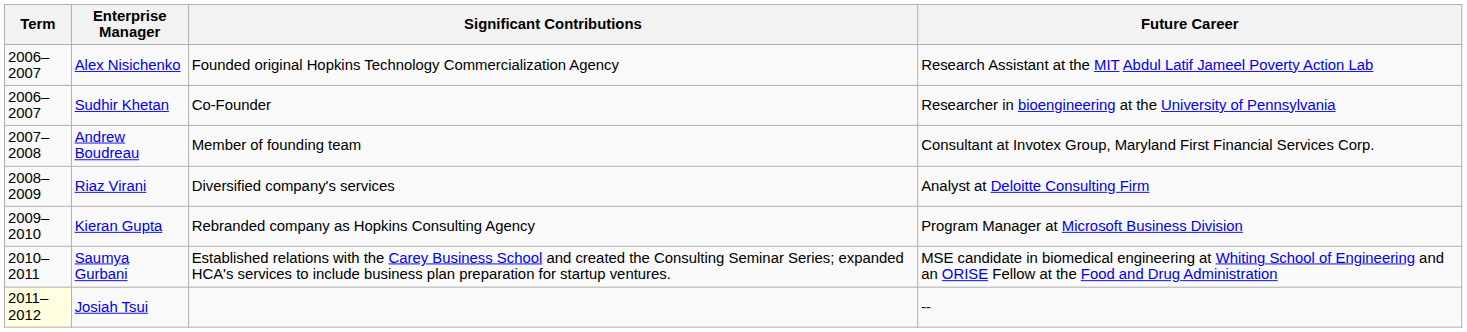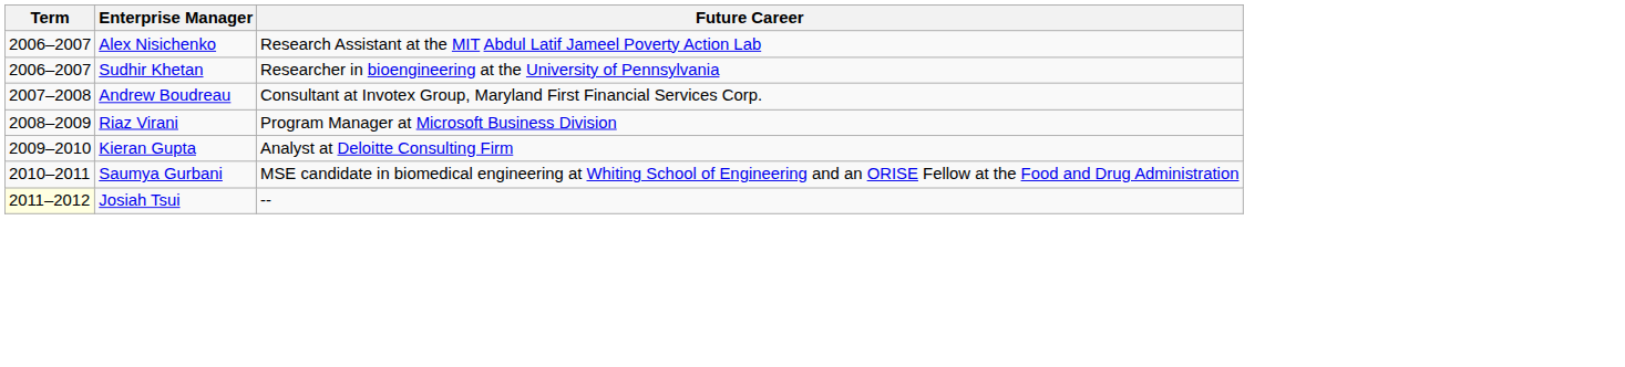 <table class="wikitable">
 <tr>
 <th>Term</th>
 <th>Enterprise Manager</th>
-<th>Significant Contributions</th>
 <th>Future Career</th>
 </tr>
 <tr>
 <td>2006–2007</td>
 <td><a href='#'>Alex Nisichenko</a></td>
-<td>Founded original Hopkins Technology Commercialization Agency</td>
 <td>Research Assistant at the <a href='#'>MIT</a> <a href='#'>Abdul Latif Jameel Poverty Action Lab</a></td>
 </tr>
 <tr>
 <td>2006–2007</td>
 <td><a href='#'>Sudhir Khetan</a></td>
-<td>Co-Founder</td>
 <td>Researcher in <a href='#'>bioengineering</a> at the <a href='#'>University of Pennsylvania</a></td>
 </tr>
 <tr>
 <td>2007–2008</td>
 <td><a href='#'>Andrew Boudreau</a></td>
-<td>Member of founding team</td>
 <td>Consultant at Invotex Group, Maryland First Financial Services Corp.</td>
 </tr>
 <tr>
 <td>2008–2009</td>
 <td><a href='#'>Riaz Virani</a></td>
-<td>Diversified company's services</td>
-<td>Analyst at <a href='#'>Deloitte Consulting Firm</a></td>
+<td>Program Manager at <a href='#'>Microsoft Business Division</a></td>
 </tr>
 <tr>
 <td>2009–2010</td>
 <td><a href='#'>Kieran Gupta</a></td>
-<td>Rebranded company as Hopkins Consulting Agency</td>
-<td>Program Manager at <a href='#'>Microsoft Business Division</a></td>
+<td>Analyst at <a href='#'>Deloitte Consulting Firm</a></td>
 </tr>
 <tr>
 <td>2010–2011</td>
 <td><a href='#'>Saumya Gurbani</a></td>
-<td>Established relations with the <a href='#'>Carey Business School</a> and created the Consulting Seminar Series; expanded HCA's services to include business plan preparation for startup ventures.</td>
 <td>MSE candidate in biomedical engineering at <a href='#'>Whiting School of Engineering</a> and an <a href='#'>ORISE</a> Fellow at the <a href='#'>Food and Drug Administration</a></td>
 </tr>
 <tr>
 <td style="background: lightyellow;">2011–2012</td>
 <td><a href='#'>Josiah Tsui</a></td>
-<td></td>
 <td>--</td>
 </tr>
 </table>
